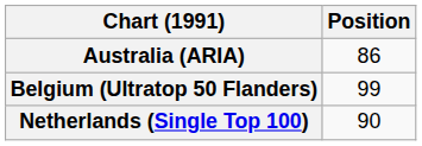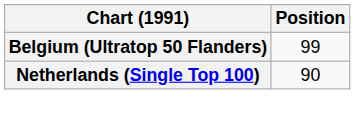 <table class="wikitable sortable plainrowheaders" style="text-align:center;">
 <tr>
 <th scope="col">Chart (1991)</th>
 <th scope="col">Position</th>
-</tr>
-<tr>
-<th scope="row">Australia (ARIA)</th>
-<td>86</td>
 </tr>
 <tr>
 <th scope="row">Belgium (Ultratop 50 Flanders)</th>
 <td>99</td>
 </tr>
 <tr>
 <th scope="row">Netherlands (<a href='#'>Single Top 100</a>)</th>
 <td>90</td>
 </tr>
 </table>
